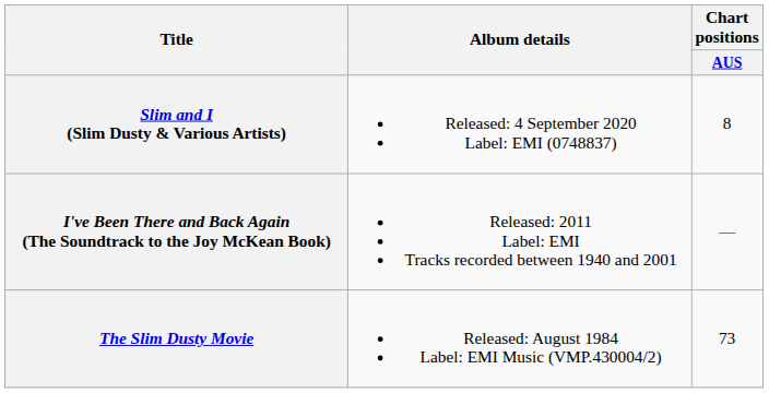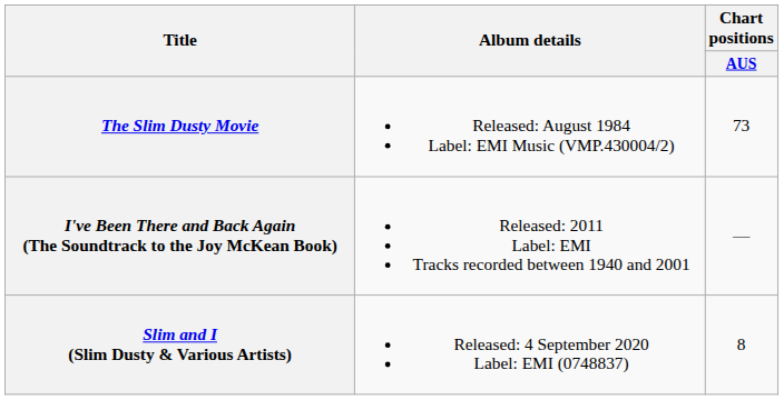 <table class="wikitable plainrowheaders" style="text-align:center;">
 <tr>
 <th scope="col" rowspan="2" style="width:20em;">Title</th>
 <th scope="col" rowspan="2" style="width:20em;">Album details</th>
 <th scope="col" colspan="1">Chart positions</th>
 </tr>
 <tr>
 <th scope="col" style="width:3em;font-size:90%;"><a href='#'>AUS</a><br></th>
 </tr>
 <tr>
-<th scope="row"><em><a href='#'>Slim and I</a></em><br>(Slim Dusty & Various Artists)</th>
-<td><br><ul><li>Released: 4 September 2020</li><li>Label: EMI  (0748837)</li></ul></td>
-<td>8<br></td>
+<th scope="row"><em><a href='#'>The Slim Dusty Movie</a></em></th>
+<td><br><ul><li>Released: August 1984</li><li>Label: EMI Music (VMP.430004/2)</li></ul></td>
+<td>73</td>
 </tr>
 <tr>
 <th scope="row"><em>I've Been There and Back Again</em><br>(The Soundtrack to the Joy McKean Book)</th>
 <td><br><ul><li>Released: 2011</li><li>Label: EMI</li><li>Tracks recorded between 1940 and 2001</li></ul></td>
 <td>—</td>
 </tr>
 <tr>
-<th scope="row"><em><a href='#'>The Slim Dusty Movie</a></em></th>
-<td><br><ul><li>Released: August 1984</li><li>Label: EMI Music (VMP.430004/2)</li></ul></td>
-<td>73</td>
+<th scope="row"><em><a href='#'>Slim and I</a></em><br>(Slim Dusty & Various Artists)</th>
+<td><br><ul><li>Released: 4 September 2020</li><li>Label: EMI  (0748837)</li></ul></td>
+<td>8<br></td>
 </tr>
 </table>
